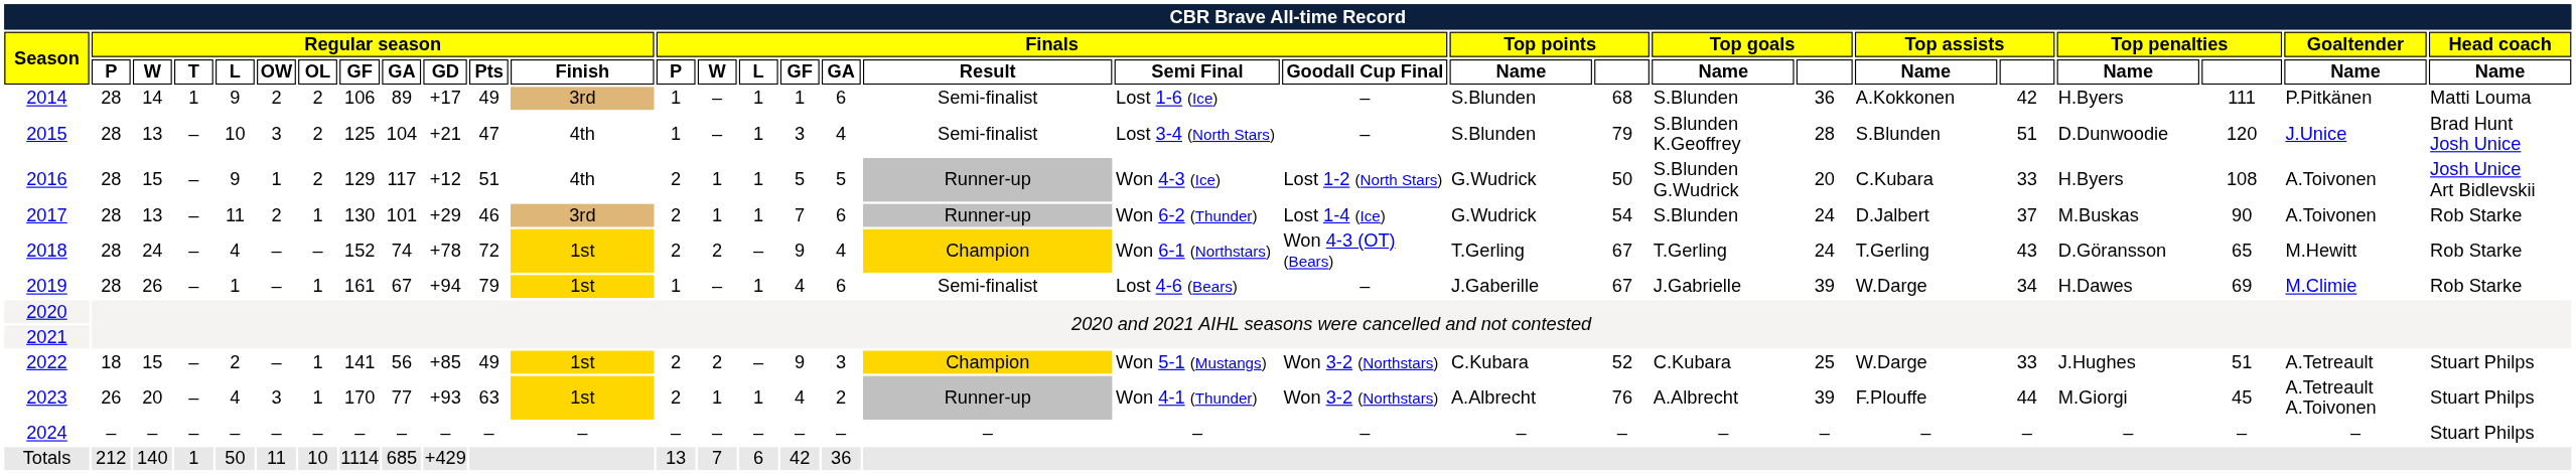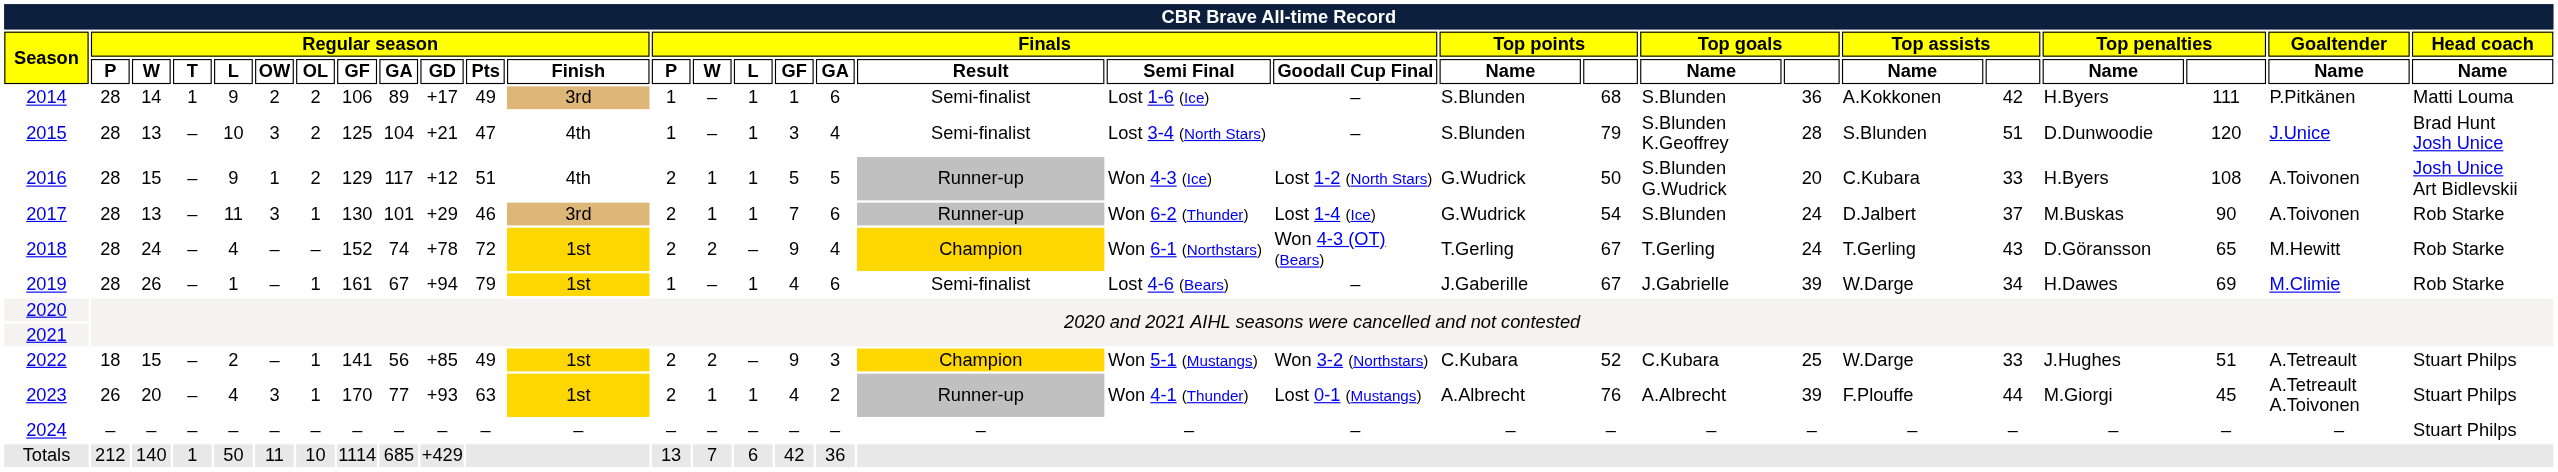 <table class="toccolours" style="width:140em;text-align: center">
 <tr>
 <th colspan="30" style="background:#0c1f3d;color:white;border:#0c1f3d 1px solid">CBR Brave All-time Record</th>
 </tr>
 <tr>
 <th rowspan="2" style="background:#FFFF00;color:black;border:#000000 1px solid; width: 70px">Season</th>
 <th colspan="11" style="background:#FFFF00;color:black;border:#000000 1px solid">Regular season</th>
 <th colspan="8" style="background:#FFFF00;color:black;border:#000000 1px solid">Finals</th>
 <th colspan="2" style="background:#FFFF00;color:black;border:#000000 1px solid">Top points</th>
 <th colspan="2" style="background:#FFFF00;color:black;border:#000000 1px solid">Top goals</th>
 <th colspan="2" style="background:#FFFF00;color:black;border:#000000 1px solid">Top assists</th>
 <th colspan="2" style="background:#FFFF00;color:black;border:#000000 1px solid">Top penalties</th>
 <th colspan="1" style="background:#FFFF00;color:black;border:#000000 1px solid">Goaltender</th>
 <th colspan="1" style="background:#FFFF00;color:black;border:#000000 1px solid">Head coach</th>
 </tr>
 <tr>
 <th style="background:#FFFFFF;color:black;border:#000000 1px solid; width: 30px">P</th>
 <th style="background:#FFFFFF;color:black;border:#000000 1px solid; width: 30px">W</th>
 <th style="background:#FFFFFF;color:black;border:#000000 1px solid; width: 30px">T</th>
 <th style="background:#FFFFFF;color:black;border:#000000 1px solid; width: 30px">L</th>
 <th style="background:#FFFFFF;color:black;border:#000000 1px solid; width: 30px">OW</th>
 <th style="background:#FFFFFF;color:black;border:#000000 1px solid; width: 30px">OL</th>
 <th style="background:#FFFFFF;color:black;border:#000000 1px solid; width: 30px">GF</th>
 <th style="background:#FFFFFF;color:black;border:#000000 1px solid; width: 30px">GA</th>
 <th style="background:#FFFFFF;color:black;border:#000000 1px solid; width: 30px">GD</th>
 <th style="background:#FFFFFF;color:black;border:#000000 1px solid; width: 30px">Pts</th>
 <th style="background:#FFFFFF;color:black;border:#000000 1px solid">Finish</th>
 <th style="background:#FFFFFF;color:black;border:#000000 1px solid; width: 30px">P</th>
 <th style="background:#FFFFFF;color:black;border:#000000 1px solid; width: 30px">W</th>
 <th style="background:#FFFFFF;color:black;border:#000000 1px solid; width: 30px">L</th>
 <th style="background:#FFFFFF;color:black;border:#000000 1px solid; width: 30px">GF</th>
 <th style="background:#FFFFFF;color:black;border:#000000 1px solid; width: 30px">GA</th>
 <th style="background:#FFFFFF;color:black;border:#000000 1px solid">Result</th>
 <th style="background:#FFFFFF;color:black;border:#000000 1px solid; width: 140px">Semi Final</th>
 <th style="background:#FFFFFF;color:black;border:#000000 1px solid; width: 140px">Goodall Cup Final</th>
 <th style="background:#FFFFFF;color:black;border:#000000 1px solid; width: 120px">Name</th>
 <th style="background:#FFFFFF;color:black;border:#000000 1px solid"></th>
 <th style="background:#FFFFFF;color:black;border:#000000 1px solid; width: 120px">Name</th>
 <th style="background:#FFFFFF;color:black;border:#000000 1px solid"></th>
 <th style="background:#FFFFFF;color:black;border:#000000 1px solid; width: 120px">Name</th>
 <th style="background:#FFFFFF;color:black;border:#000000 1px solid"></th>
 <th style="background:#FFFFFF;color:black;border:#000000 1px solid; width: 120px">Name</th>
 <th style="background:#FFFFFF;color:black;border:#000000 1px solid"></th>
 <th style="background:#FFFFFF;color:black;border:#000000 1px solid; width: 120px">Name</th>
 <th style="background:#FFFFFF;color:black;border:#000000 1px solid; width: 120px">Name</th>
 </tr>
 <tr>
 <td><a href='#'>2014</a></td>
 <td>28</td>
 <td>14</td>
 <td>1</td>
 <td>9</td>
 <td>2</td>
 <td>2</td>
 <td>106</td>
 <td>89</td>
 <td>+17</td>
 <td>49</td>
 <td bgcolor="#deb678">3rd</td>
 <td>1</td>
 <td>–</td>
 <td>1</td>
 <td>1</td>
 <td>6</td>
 <td>Semi-finalist</td>
 <td align="left">Lost <a href='#'>1-6</a> <small>(<a href='#'>Ice</a>)</small></td>
 <td>–</td>
 <td align="left"> S.Blunden</td>
 <td>68</td>
 <td align="left"> S.Blunden</td>
 <td>36</td>
 <td align="left"> A.Kokkonen</td>
 <td>42</td>
 <td align="left"> H.Byers</td>
 <td>111</td>
 <td align="left"> P.Pitkänen</td>
 <td align="left"> Matti Louma</td>
 </tr>
 <tr>
 <td><a href='#'>2015</a></td>
 <td>28</td>
 <td>13</td>
 <td>–</td>
 <td>10</td>
 <td>3</td>
 <td>2</td>
 <td>125</td>
 <td>104</td>
 <td>+21</td>
 <td>47</td>
 <td>4th</td>
 <td>1</td>
 <td>–</td>
 <td>1</td>
 <td>3</td>
 <td>4</td>
 <td>Semi-finalist</td>
 <td align="left">Lost <a href='#'>3-4</a> <small>(<a href='#'>North Stars</a>)</small></td>
 <td>–</td>
 <td align="left"> S.Blunden</td>
 <td>79</td>
 <td align="left"> S.Blunden <br>  K.Geoffrey</td>
 <td>28</td>
 <td align="left"> S.Blunden</td>
 <td>51</td>
 <td align="left"> D.Dunwoodie</td>
 <td>120</td>
 <td align="left"> <a href='#'>J.Unice</a></td>
 <td align="left"> Brad Hunt <br>  <a href='#'>Josh Unice</a></td>
 </tr>
 <tr>
 <td><a href='#'>2016</a></td>
 <td>28</td>
 <td>15</td>
 <td>–</td>
 <td>9</td>
 <td>1</td>
 <td>2</td>
 <td>129</td>
 <td>117</td>
 <td>+12</td>
 <td>51</td>
 <td>4th</td>
 <td>2</td>
 <td>1</td>
 <td>1</td>
 <td>5</td>
 <td>5</td>
 <td bgcolor="silver">Runner-up</td>
 <td align="left">Won <a href='#'>4-3</a> <small>(<a href='#'>Ice</a>)</small></td>
 <td align="left">Lost <a href='#'>1-2</a> <small>(<a href='#'>North Stars</a>)</small></td>
 <td align="left"> G.Wudrick</td>
 <td>50</td>
 <td align="left"> S.Blunden <br>  G.Wudrick</td>
 <td>20</td>
 <td align="left"> C.Kubara</td>
 <td>33</td>
 <td align="left"> H.Byers</td>
 <td>108</td>
 <td align="left"> A.Toivonen</td>
 <td align="left"> <a href='#'>Josh Unice</a> <br>  Art Bidlevskii</td>
 </tr>
 <tr>
 <td><a href='#'>2017</a></td>
 <td>28</td>
 <td>13</td>
 <td>–</td>
 <td>11</td>
-<td>2</td>
+<td>3</td>
 <td>1</td>
 <td>130</td>
 <td>101</td>
 <td>+29</td>
 <td>46</td>
 <td bgcolor="#deb678">3rd</td>
 <td>2</td>
 <td>1</td>
 <td>1</td>
 <td>7</td>
 <td>6</td>
 <td bgcolor="silver">Runner-up</td>
 <td align="left">Won <a href='#'>6-2</a> <small>(<a href='#'>Thunder</a>)</small></td>
 <td align="left">Lost <a href='#'>1-4</a> <small>(<a href='#'>Ice</a>)</small></td>
 <td align="left"> G.Wudrick</td>
 <td>54</td>
 <td align="left"> S.Blunden</td>
 <td>24</td>
 <td align="left"> D.Jalbert</td>
 <td>37</td>
 <td align="left"> M.Buskas</td>
 <td>90</td>
 <td align="left"> A.Toivonen</td>
 <td align="left"> Rob Starke</td>
 </tr>
 <tr>
 <td><a href='#'>2018</a></td>
 <td>28</td>
 <td>24</td>
 <td>–</td>
 <td>4</td>
 <td>–</td>
 <td>–</td>
 <td>152</td>
 <td>74</td>
 <td>+78</td>
 <td>72</td>
 <td bgcolor="gold">1st</td>
 <td>2</td>
 <td>2</td>
 <td>–</td>
 <td>9</td>
 <td>4</td>
 <td bgcolor="gold">Champion</td>
 <td align="left">Won <a href='#'>6-1</a> <small>(<a href='#'>Northstars</a>)</small></td>
 <td align="left">Won <a href='#'>4-3 (OT)</a> <small>(<a href='#'>Bears</a>)</small></td>
 <td align="left"> T.Gerling</td>
 <td>67</td>
 <td align="left"> T.Gerling</td>
 <td>24</td>
 <td align="left"> T.Gerling</td>
 <td>43</td>
 <td align="left"> D.Göransson</td>
 <td>65</td>
 <td align="left"> M.Hewitt</td>
 <td align="left"> Rob Starke</td>
 </tr>
 <tr>
 <td><a href='#'>2019</a></td>
 <td>28</td>
 <td>26</td>
 <td>–</td>
 <td>1</td>
 <td>–</td>
 <td>1</td>
 <td>161</td>
 <td>67</td>
 <td>+94</td>
 <td>79</td>
 <td bgcolor="gold">1st</td>
 <td>1</td>
 <td>–</td>
 <td>1</td>
 <td>4</td>
 <td>6</td>
 <td>Semi-finalist</td>
 <td align="left">Lost <a href='#'>4-6</a> <small>(<a href='#'>Bears</a>)</small></td>
 <td>–</td>
 <td align="left"> J.Gaberille</td>
 <td>67</td>
 <td align="left"> J.Gabrielle</td>
 <td>39</td>
 <td align="left"> W.Darge</td>
 <td>34</td>
 <td align="left"> H.Dawes</td>
 <td>69</td>
 <td align="left"> <a href='#'>M.Climie</a></td>
 <td align="left"> Rob Starke</td>
 </tr>
 <tr>
 <td bgcolor="#f5f2f2"><a href='#'>2020</a></td>
 <td rowspan="2" colspan=29 bgcolor="#f5f2f2"><em>2020 and 2021 AIHL seasons were cancelled and not contested</em></td>
 </tr>
 <tr>
 <td bgcolor="#f5f2f2"><a href='#'>2021</a></td>
 </tr>
 <tr>
 <td><a href='#'>2022</a></td>
 <td>18</td>
 <td>15</td>
 <td>–</td>
 <td>2</td>
 <td>–</td>
 <td>1</td>
 <td>141</td>
 <td>56</td>
 <td>+85</td>
 <td>49</td>
 <td bgcolor="gold">1st</td>
 <td>2</td>
 <td>2</td>
 <td>–</td>
 <td>9</td>
 <td>3</td>
 <td bgcolor="gold">Champion</td>
 <td align="left">Won <a href='#'>5-1</a> <small>(<a href='#'>Mustangs</a>)</small></td>
 <td align="left">Won <a href='#'>3-2</a> <small>(<a href='#'>Northstars</a>)</small></td>
 <td align="left"> C.Kubara</td>
 <td>52</td>
 <td align="left"> C.Kubara</td>
 <td>25</td>
 <td align="left"> W.Darge</td>
 <td>33</td>
 <td align="left"> J.Hughes</td>
 <td>51</td>
 <td align="left"> A.Tetreault</td>
 <td align="left"> Stuart Philps</td>
 </tr>
 <tr>
 <td><a href='#'>2023</a></td>
 <td>26</td>
 <td>20</td>
 <td>–</td>
 <td>4</td>
 <td>3</td>
 <td>1</td>
 <td>170</td>
 <td>77</td>
 <td>+93</td>
 <td>63</td>
 <td bgcolor="gold">1st</td>
 <td>2</td>
 <td>1</td>
 <td>1</td>
 <td>4</td>
 <td>2</td>
 <td bgcolor="silver">Runner-up</td>
 <td align="left">Won <a href='#'>4-1</a> <small>(<a href='#'>Thunder</a>)</small></td>
-<td align="left">Won <a href='#'>3-2</a> <small>(<a href='#'>Northstars</a>)</small></td>
+<td align="left">Lost <a href='#'>0-1</a> <small>(<a href='#'>Mustangs</a>)</small></td>
 <td align="left"> A.Albrecht</td>
 <td>76</td>
 <td align="left"> A.Albrecht</td>
 <td>39</td>
 <td align="left"> F.Plouffe</td>
 <td>44</td>
 <td align="left"> M.Giorgi</td>
 <td>45</td>
 <td align="left"> A.Tetreault <br>  A.Toivonen</td>
 <td align="left"> Stuart Philps</td>
 </tr>
 <tr>
 <td><a href='#'>2024</a></td>
 <td>–</td>
 <td>–</td>
 <td>–</td>
 <td>–</td>
 <td>–</td>
 <td>–</td>
 <td>–</td>
 <td>–</td>
 <td>–</td>
 <td>–</td>
 <td>–</td>
 <td>–</td>
 <td>–</td>
 <td>–</td>
 <td>–</td>
 <td>–</td>
 <td>–</td>
 <td>–</td>
 <td>–</td>
 <td>–</td>
 <td>–</td>
 <td>–</td>
 <td>–</td>
 <td>–</td>
 <td>–</td>
 <td>–</td>
 <td>–</td>
 <td>–</td>
 <td align="left"> Stuart Philps</td>
 </tr>
 <tr>
 <td bgcolor="#e8e8e8">Totals</td>
 <td bgcolor="#e8e8e8">212</td>
 <td bgcolor="#e8e8e8">140</td>
 <td bgcolor="#e8e8e8">1</td>
 <td bgcolor="#e8e8e8">50</td>
 <td bgcolor="#e8e8e8">11</td>
 <td bgcolor="#e8e8e8">10</td>
 <td bgcolor="#e8e8e8">1114</td>
 <td bgcolor="#e8e8e8">685</td>
 <td bgcolor="#e8e8e8">+429</td>
 <td colspan=2 bgcolor="#e8e8e8"></td>
 <td bgcolor="#e8e8e8">13</td>
 <td bgcolor="#e8e8e8">7</td>
 <td bgcolor="#e8e8e8">6</td>
 <td bgcolor="#e8e8e8">42</td>
 <td bgcolor="#e8e8e8">36</td>
 <td colspan=13 bgcolor="#e8e8e8"></td>
 </tr>
 <tr>
 </tr>
 </table>
